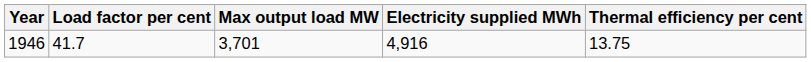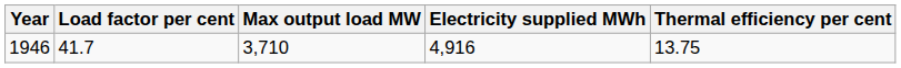 <table class="wikitable">
 <tr>
 <th>Year</th>
 <th>Load factor per cent</th>
 <th>Max output load   MW</th>
 <th>Electricity supplied MWh</th>
 <th>Thermal efficiency per cent</th>
 </tr>
 <tr>
 <td>1946</td>
 <td>41.7</td>
-<td>3,701</td>
+<td>3,710</td>
 <td>4,916</td>
 <td>13.75</td>
 </tr>
 </table>
